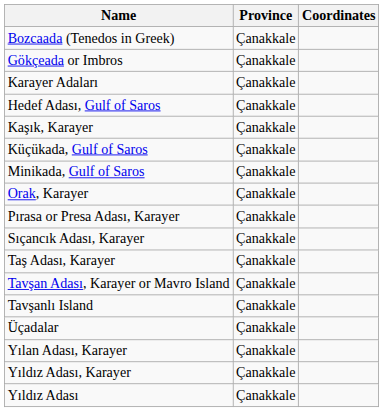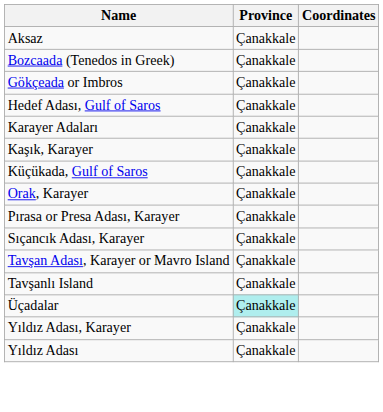 <table class="wikitable sortable">
 <tr>
 <th>Name</th>
 <th>Province</th>
 <th>Coordinates</th>
+</tr>
+<tr>
+<td>Aksaz</td>
+<td>Çanakkale</td>
+<td></td>
 </tr>
 <tr>
 <td><a href='#'>Bozcaada</a> (Tenedos in Greek)</td>
 <td>Çanakkale</td>
 <td></td>
 </tr>
 <tr>
 <td><a href='#'>Gökçeada</a> or Imbros</td>
 <td>Çanakkale</td>
 <td></td>
 </tr>
 <tr>
-<td>Karayer Adaları</td>
+<td>Hedef Adası, <a href='#'>Gulf of Saros</a></td>
 <td>Çanakkale</td>
 <td></td>
 </tr>
 <tr>
-<td>Hedef Adası, <a href='#'>Gulf of Saros</a></td>
+<td>Karayer Adaları</td>
 <td>Çanakkale</td>
 <td></td>
 </tr>
 <tr>
 <td>Kaşık, Karayer</td>
 <td>Çanakkale</td>
 <td></td>
 </tr>
 <tr>
 <td>Küçükada, <a href='#'>Gulf of Saros</a></td>
-<td>Çanakkale</td>
-<td></td>
-</tr>
-<tr>
-<td>Minikada, <a href='#'>Gulf of Saros</a></td>
 <td>Çanakkale</td>
 <td></td>
 </tr>
 <tr>
 <td><a href='#'>Orak</a>, Karayer</td>
 <td>Çanakkale</td>
 <td></td>
 </tr>
 <tr>
 <td>Pırasa or Presa Adası, Karayer</td>
 <td>Çanakkale</td>
 <td></td>
 </tr>
 <tr>
 <td>Sıçancık Adası, Karayer</td>
 <td>Çanakkale</td>
 <td></td>
 </tr>
 <tr>
-<td>Taş Adası, Karayer</td>
-<td>Çanakkale</td>
-<td></td>
-</tr>
-<tr>
 <td><a href='#'>Tavşan Adası</a>, Karayer or Mavro Island</td>
 <td>Çanakkale</td>
 <td></td>
 </tr>
 <tr>
 <td>Tavşanlı Island</td>
 <td>Çanakkale</td>
 <td></td>
 </tr>
 <tr>
 <td>Üçadalar</td>
-<td>Çanakkale</td>
-<td></td>
-</tr>
-<tr>
-<td>Yılan Adası, Karayer</td>
-<td>Çanakkale</td>
+<td style="background: paleturquoise;">Çanakkale</td>
 <td></td>
 </tr>
 <tr>
 <td>Yıldız Adası, Karayer</td>
 <td>Çanakkale</td>
 <td></td>
 </tr>
 <tr>
 <td>Yıldız Adası</td>
 <td>Çanakkale</td>
 <td></td>
 </tr>
 </table>
